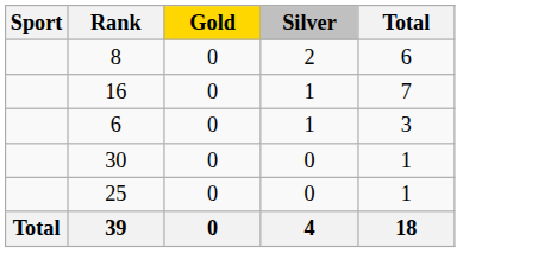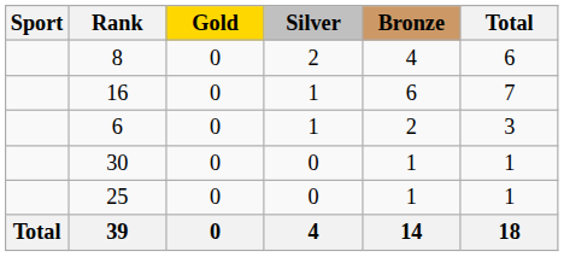 <table class="wikitable sortable" style="margin-top:0em; text-align:center; font-size:100%;">
 <tr>
 <th>Sport</th>
 <th style="width:4em;">Rank</th>
 <th style="background:gold; width:4em;"><strong>Gold</strong></th>
 <th style="background:silver; width:4em;"><strong>Silver</strong></th>
+<th style="background:#cc9966; width:4em;"><strong>Bronze</strong></th>
 <th style="width:4em;">Total</th>
 </tr>
 <tr>
 <td align=left></td>
 <td>8</td>
 <td>0</td>
 <td>2</td>
+<td>4</td>
 <td>6</td>
 </tr>
 <tr>
 <td align=left></td>
 <td>16</td>
 <td>0</td>
 <td>1</td>
+<td>6</td>
 <td>7</td>
 </tr>
 <tr>
 <td align=left></td>
 <td>6</td>
 <td>0</td>
 <td>1</td>
+<td>2</td>
 <td>3</td>
 </tr>
 <tr>
 <td align=left></td>
 <td>30</td>
 <td>0</td>
 <td>0</td>
 <td>1</td>
+<td>1</td>
 </tr>
 <tr>
 <td align=left></td>
 <td>25</td>
 <td>0</td>
 <td>0</td>
 <td>1</td>
+<td>1</td>
 </tr>
 <tr>
 <th>Total</th>
 <th>39</th>
 <th>0</th>
 <th>4</th>
+<th>14</th>
 <th>18</th>
 </tr>
 </table>
